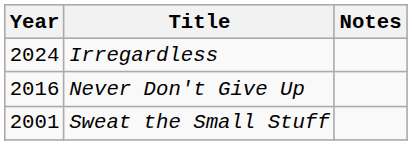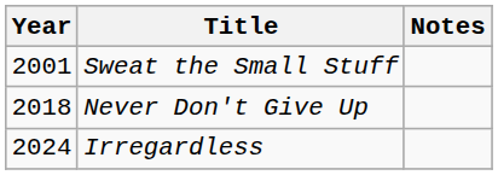 <table class="wikitable sortable">
 <tr>
 <th>Year</th>
 <th>Title</th>
 <th class="unsortable">Notes</th>
 </tr>
 <tr>
+<td>2001</td>
+<td><em>Sweat the Small Stuff</em></td>
+<td></td>
+</tr>
+<tr>
+<td>2018</td>
+<td><em>Never Don't Give Up</em></td>
+<td></td>
+</tr>
+<tr>
 <td>2024</td>
 <td><em>Irregardless</em></td>
 <td></td>
 </tr>
-<tr>
-<td>2016</td>
-<td><em>Never Don't Give Up</em></td>
-<td></td>
-</tr>
-<tr>
-<td>2001</td>
-<td><em>Sweat the Small Stuff</em></td>
-<td></td>
-</tr>
 </table>
